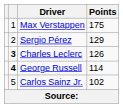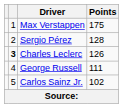 <table class="wikitable" style="font-size: 85%;">
 <tr>
 <th scope="col"></th>
 <th scope="col"></th>
 <th scope="col">Driver</th>
 <th scope="col">Points</th>
 </tr>
 <tr>
 <td align="left"></td>
 <td align="center">1</td>
 <td> <a href='#'>Max Verstappen</a></td>
 <td align="left">175</td>
 </tr>
 <tr>
 <td align="left"></td>
 <td align="center">2</td>
 <td> <a href='#'>Sergio Pérez</a></td>
-<td align="left">129</td>
+<td align="left">128</td>
 </tr>
 <tr>
 <td align="left"></td>
 <td align="center"><strong>3</strong></td>
 <td> <a href='#'>Charles Leclerc</a></td>
 <td align="left">126</td>
 </tr>
 <tr>
 <td align="left"></td>
-<td align="center"><strong>4</strong></td>
+<td align="center">4</td>
 <td> <a href='#'>George Russell</a></td>
-<td align="left">114</td>
+<td align="left">111</td>
 </tr>
 <tr>
 <td align="left"></td>
 <td align="center">5</td>
 <td> <a href='#'>Carlos Sainz Jr.</a></td>
 <td align="left">102</td>
 </tr>
 <tr>
 <th colspan=4>Source:</th>
 </tr>
 </table>
